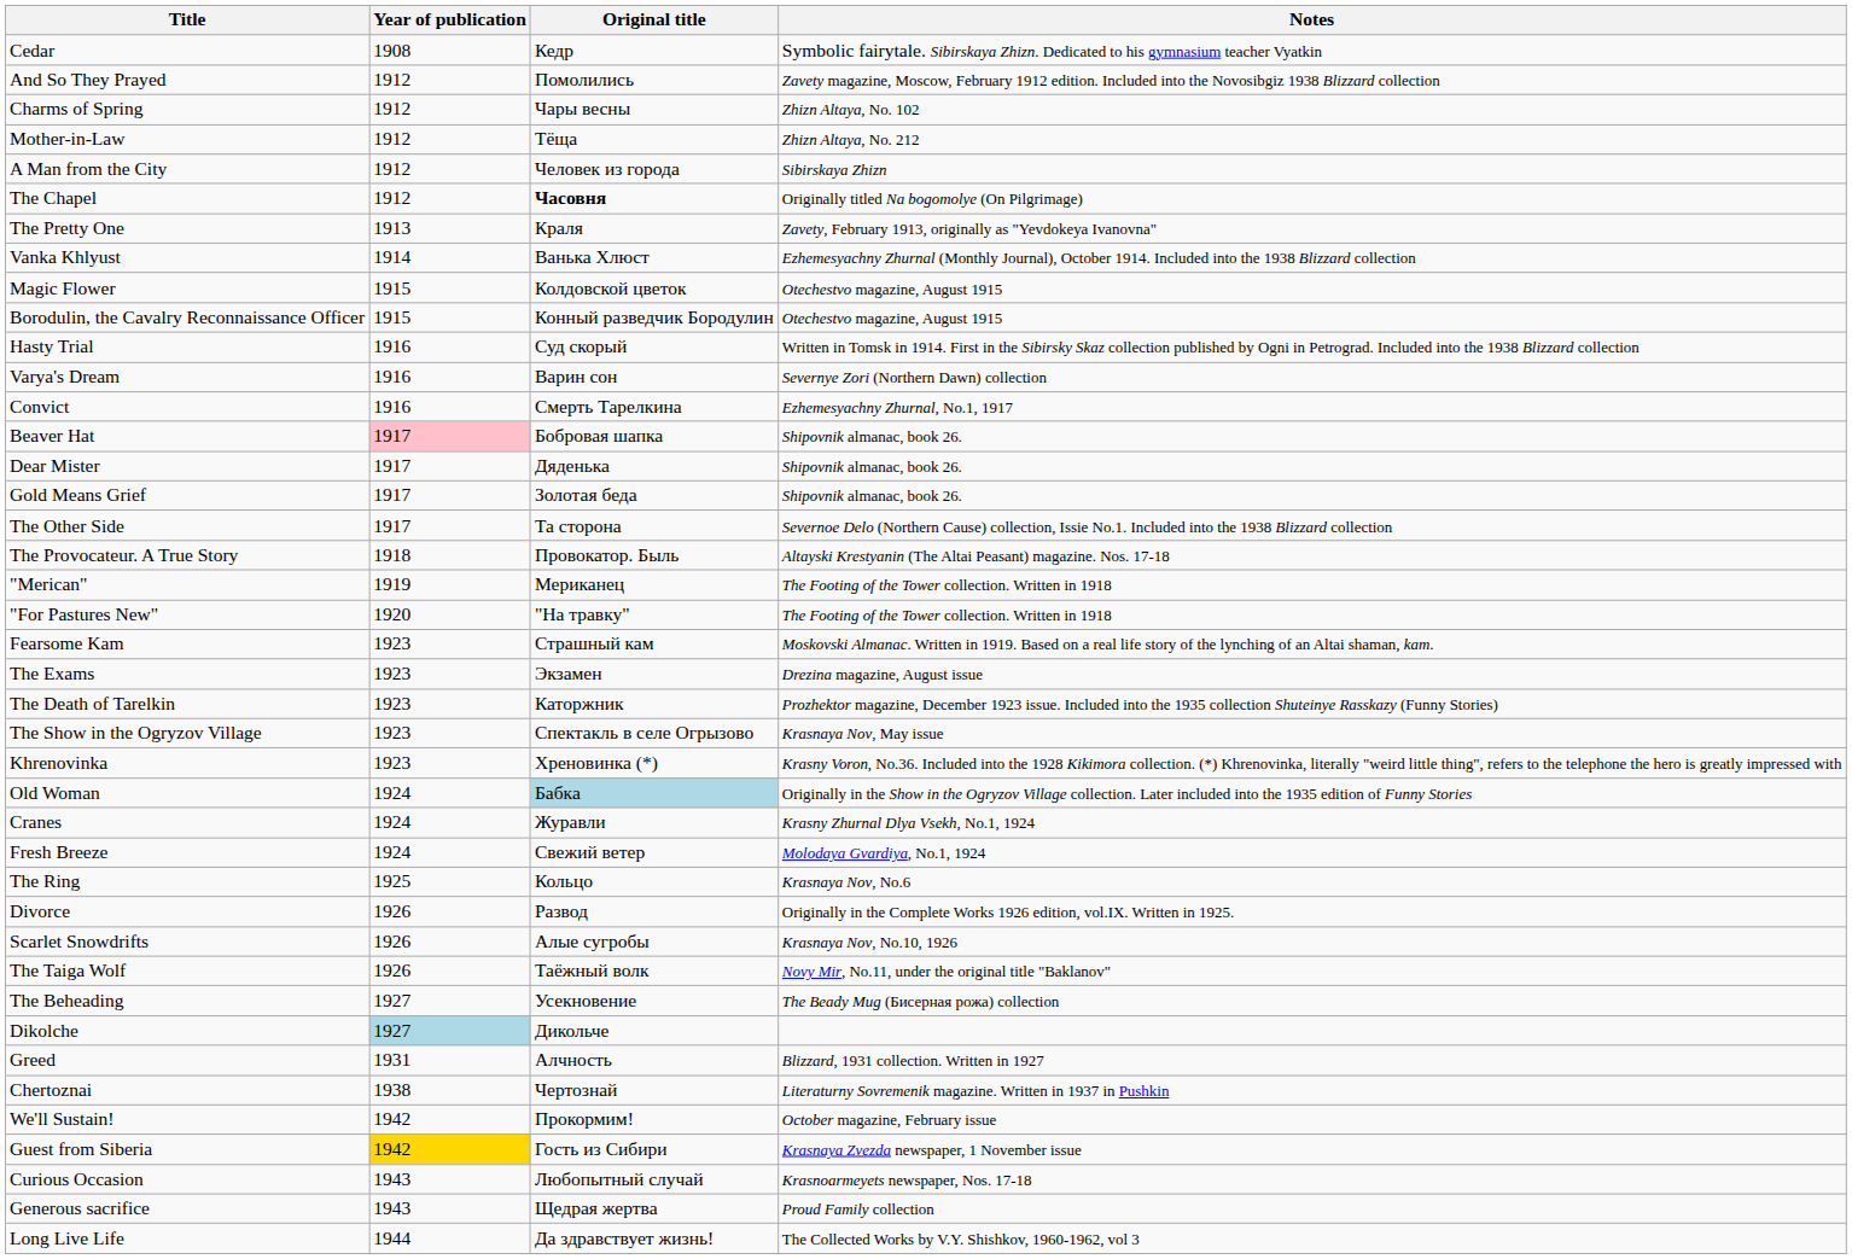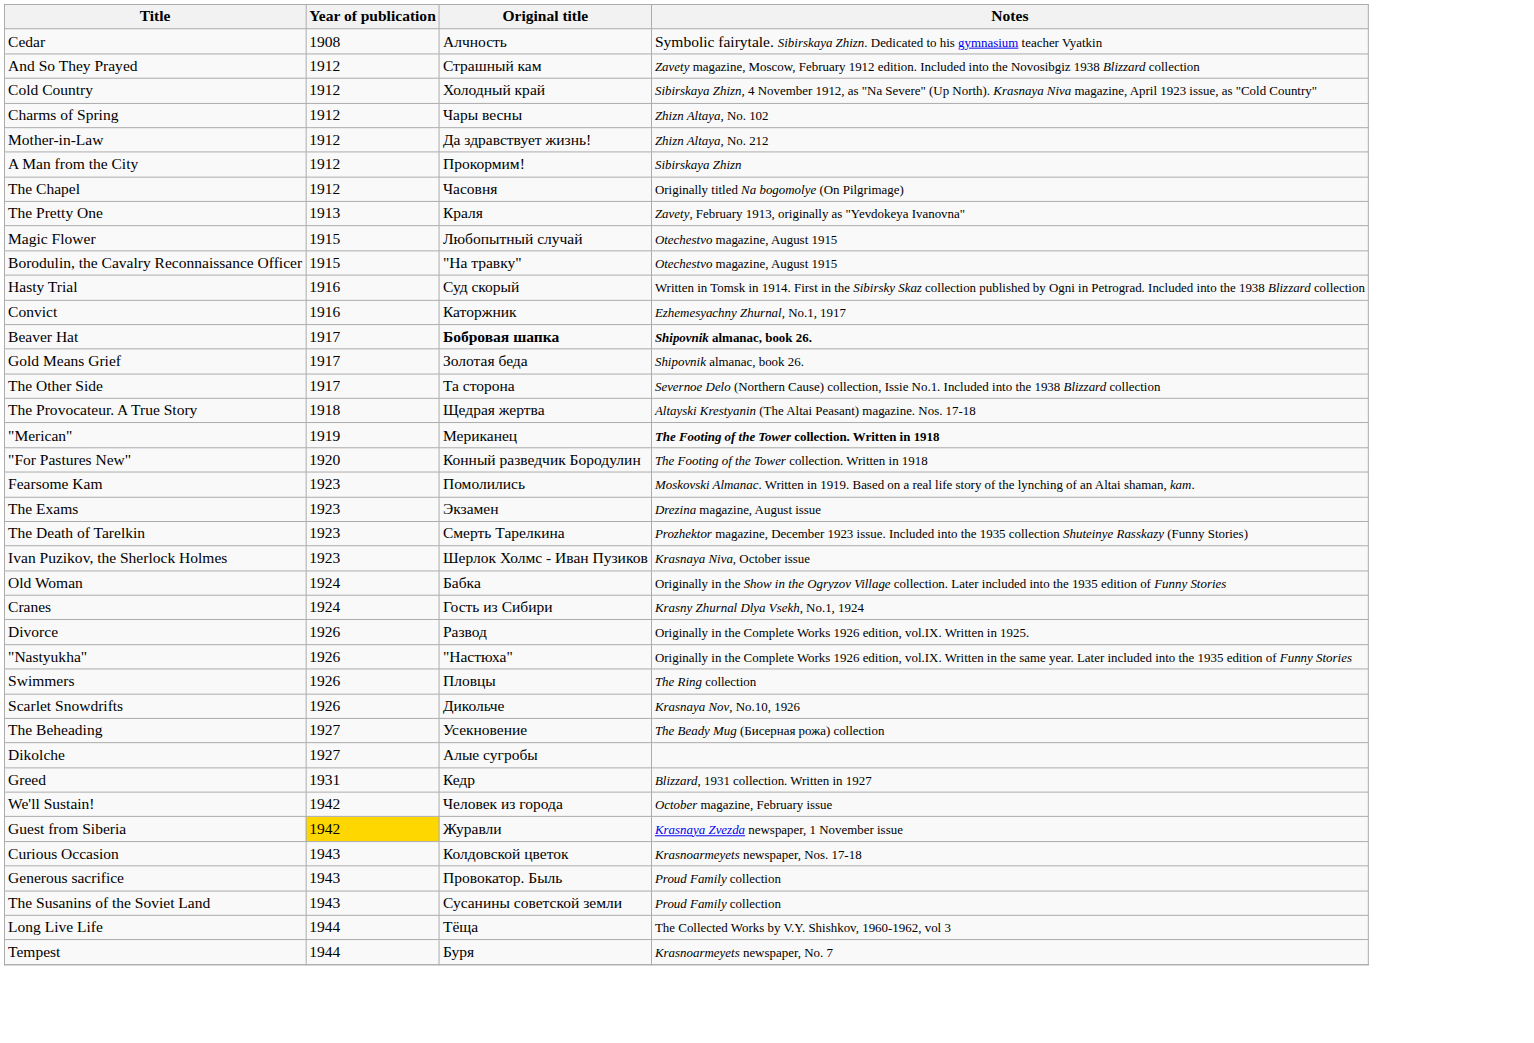 <table class="wikitable">
 <tr>
 <th>Title</th>
 <th>Year of publication</th>
 <th>Original title</th>
 <th>Notes</th>
 </tr>
 <tr>
 <td>Cedar</td>
 <td>1908</td>
-<td>Кедр</td>
+<td>Алчность</td>
 <td>Symbolic fairytale. <small><em>Sibirskaya Zhizn</em>. Dedicated to his <a href='#'>gymnasium</a> teacher Vyatkin</small></td>
 </tr>
 <tr>
 <td>And So They Prayed</td>
 <td>1912</td>
-<td>Помолились</td>
+<td>Страшный кам</td>
 <td><small><em>Zavety</em> magazine, Moscow, February 1912 edition. Included into the Novosibgiz 1938 <em>Blizzard</em> collection  </small></td>
+</tr>
+<tr>
+<td>Cold Country</td>
+<td>1912</td>
+<td>Холодный край</td>
+<td><small><em>Sibirskaya Zhizn</em>, 4 November 1912, as "Na Severe" (Up North). <em>Krasnaya Niva</em> magazine, April 1923 issue, as "Cold Country"</small></td>
 </tr>
 <tr>
 <td>Charms of Spring</td>
 <td>1912</td>
 <td>Чары весны</td>
 <td><small><em>Zhizn Altaya</em>, No. 102</small></td>
 </tr>
 <tr>
 <td>Mother-in-Law</td>
 <td>1912</td>
-<td>Тёща</td>
+<td>Да здравствует жизнь!</td>
 <td><small><em>Zhizn Altaya</em>, No. 212</small></td>
 </tr>
 <tr>
 <td>A Man from the City</td>
 <td>1912</td>
-<td>Человек из города</td>
+<td>Прокормим!</td>
 <td><small><em>Sibirskaya  Zhizn</em></small></td>
 </tr>
 <tr>
 <td>The Chapel</td>
 <td>1912</td>
-<td><strong>Часовня</strong></td>
+<td>Часовня</td>
 <td><small>Originally titled <em>Na bogomolye</em> (On Pilgrimage)</small></td>
 </tr>
 <tr>
 <td>The Pretty One</td>
 <td>1913</td>
 <td>Краля</td>
 <td><small><em>Zavety</em>, February 1913, originally as "Yevdokeya Ivanovna"</small></td>
 </tr>
 <tr>
-<td>Vanka Khlyust</td>
-<td>1914</td>
-<td>Ванька Хлюст</td>
-<td><small><em>Ezhemesyachny Zhurnal</em> (Monthly Journal), October 1914.  Included into the 1938 <em>Blizzard</em> collection</small></td>
-</tr>
-<tr>
 <td>Magic Flower</td>
 <td>1915</td>
-<td>Колдовской цветок</td>
+<td>Любопытный случай</td>
 <td><small><em>Otechestvo</em> magazine, August 1915</small></td>
 </tr>
 <tr>
 <td>Borodulin, the Cavalry Reconnaissance Officer</td>
 <td>1915</td>
-<td>Конный разведчик Бородулин</td>
+<td>"На травку"</td>
 <td><small><em>Otechestvo</em> magazine, August 1915</small></td>
 </tr>
 <tr>
 <td>Hasty Trial</td>
 <td>1916</td>
 <td>Суд скорый</td>
 <td><small>Written in Tomsk in 1914. First in the <em>Sibirsky Skaz</em> collection published by Ogni in Petrograd. Included into the 1938 <em>Blizzard</em> collection</small></td>
 </tr>
 <tr>
-<td>Varya's Dream</td>
-<td>1916</td>
-<td>Варин сон</td>
-<td><small><em>Severnуe Zori</em> (Northern Dawn) collection</small></td>
-</tr>
-<tr>
 <td>Convict</td>
 <td>1916</td>
-<td>Смерть Тарелкина</td>
+<td>Каторжник</td>
 <td><small><em>Ezhemesyachny Zhurnal</em>, No.1, 1917</small></td>
 </tr>
 <tr>
 <td>Beaver Hat</td>
-<td style="background: pink;">1917</td>
-<td>Бобровая шапка</td>
-<td><small><em>Shipovnik</em> almanac, book 26.</small></td>
-</tr>
-<tr>
-<td>Dear Mister</td>
 <td>1917</td>
-<td>Дяденька</td>
-<td><small><em>Shipovnik</em> almanac, book 26.</small></td>
+<td><strong>Бобровая шапка</strong></td>
+<td><strong><small><em>Shipovnik</em> almanac, book 26.</small></strong></td>
 </tr>
 <tr>
 <td>Gold Means Grief</td>
 <td>1917</td>
 <td>Золотая беда</td>
 <td><small><em>Shipovnik</em> almanac, book 26.</small></td>
 </tr>
 <tr>
 <td>The Other Side</td>
 <td>1917</td>
 <td>Та сторона</td>
 <td><small><em>Severnoe Delo</em> (Northern Cause) collection, Issie No.1. Included into the 1938 <em>Blizzard</em>  collection</small></td>
 </tr>
 <tr>
 <td>The Provocateur. A True Story</td>
 <td>1918</td>
-<td>Провокатор. Быль</td>
+<td>Щедрая жертва</td>
 <td><small><em>Altayski Krestyanin</em> (The Altai Peasant) magazine. Nos. 17-18</small></td>
 </tr>
 <tr>
 <td>"Merican"</td>
 <td>1919</td>
 <td>Мериканец</td>
-<td><small><em>The Footing of the Tower</em> collection. Written in 1918</small></td>
+<td><strong><small><em>The Footing of the Tower</em> collection. Written in 1918</small></strong></td>
 </tr>
 <tr>
 <td>"For Pastures New"</td>
 <td>1920</td>
-<td>"На травку"</td>
+<td>Конный разведчик Бородулин</td>
 <td><small><em>The Footing of the Tower</em> collection. Written in 1918</small></td>
 </tr>
 <tr>
 <td>Fearsome Kam</td>
 <td>1923</td>
-<td>Страшный кам</td>
+<td>Помолились</td>
 <td><small><em>Moskovski Almanac</em>. Written in 1919. Based on a real life story of the lynching of an Altai shaman, <em>kam</em>.</small></td>
 </tr>
 <tr>
 <td>The Exams</td>
 <td>1923</td>
 <td>Экзамен</td>
 <td><small><em>Drezina</em> magazine, August issue</small></td>
 </tr>
 <tr>
 <td>The Death of Tarelkin</td>
 <td>1923</td>
-<td>Каторжник</td>
+<td>Смерть Тарелкина</td>
 <td><small><em>Prozhektor</em> magazine, December 1923 issue. Included into the 1935 collection <em>Shuteinye Rasskazy</em> (Funny Stories)</small></td>
 </tr>
 <tr>
-<td>The Show in the Ogryzov Village</td>
+<td>Ivan Puzikov, the Sherlock Holmes</td>
 <td>1923</td>
-<td>Спектакль в селе Огрызово</td>
-<td><small><em>Krasnaya Nov</em>, May issue</small></td>
-</tr>
-<tr>
-<td>Khrenovinka</td>
-<td>1923</td>
-<td>Хреновинка (*)</td>
-<td><small><em>Krasny Voron</em>, No.36. Included into the 1928 <em>Kikimora</em> collection. (*) Khrenovinka, literally "weird little thing", refers to the telephone the hero is greatly impressed with</small></td>
+<td>Шерлок Холмс - Иван Пузиков</td>
+<td><small><em>Krasnaya Niva</em>, October issue</small></td>
 </tr>
 <tr>
 <td>Old Woman</td>
 <td>1924</td>
-<td style="background: lightblue;">Бабка</td>
+<td>Бабка</td>
 <td><small>Originally in the <em>Show in the Ogryzov Village</em> collection. Later included into the 1935 edition of <em>Funny Stories</em></small></td>
 </tr>
 <tr>
 <td>Cranes</td>
 <td>1924</td>
-<td>Журавли</td>
+<td>Гость из Сибири</td>
 <td><small><em>Krasny Zhurnal Dlya Vsekh</em>, No.1, 1924</small></td>
-</tr>
-<tr>
-<td>Fresh Breeze</td>
-<td>1924</td>
-<td>Свежий ветер</td>
-<td><small><em><a href='#'>Molodaya Gvardiya</a></em>, No.1, 1924</small></td>
-</tr>
-<tr>
-<td>The Ring</td>
-<td>1925</td>
-<td>Кольцо</td>
-<td><small><em>Krasnaya Nov</em>, No.6</small></td>
 </tr>
 <tr>
 <td>Divorce</td>
 <td>1926</td>
 <td>Развод</td>
 <td><small>Originally in the Complete Works 1926 edition, vol.IX. Written in 1925.</small></td>
 </tr>
 <tr>
+<td>"Nastyukha"</td>
+<td>1926</td>
+<td>"Настюха"</td>
+<td><small>Originally in the Complete Works 1926 edition, vol.IX. Written in the same year. Later included into the 1935 edition of <em>Funny Stories</em></small></td>
+</tr>
+<tr>
+<td>Swimmers</td>
+<td>1926</td>
+<td>Пловцы</td>
+<td><small><em>The Ring</em> collection</small></td>
+</tr>
+<tr>
 <td>Scarlet Snowdrifts</td>
 <td>1926</td>
-<td>Алые сугробы</td>
+<td>Дикольче</td>
 <td><small><em>Krasnaya Nov</em>, No.10, 1926</small></td>
-</tr>
-<tr>
-<td>The Taiga Wolf</td>
-<td>1926</td>
-<td>Таёжный волк</td>
-<td><small><em><a href='#'>Novy Mir</a></em>, No.11, under the original title "Baklanov"</small></td>
 </tr>
 <tr>
 <td>The Beheading</td>
 <td>1927</td>
 <td>Усекновение</td>
 <td><small><em>The Beady Mug</em> (Бисерная рожа) collection</small></td>
 </tr>
 <tr>
 <td>Dikolche</td>
-<td style="background: lightblue;">1927</td>
-<td>Дикольче</td>
+<td>1927</td>
+<td>Алые сугробы</td>
 <td></td>
 </tr>
 <tr>
 <td>Greed</td>
 <td>1931</td>
-<td>Алчность</td>
+<td>Кедр</td>
 <td><small><em>Blizzard</em>, 1931 collection. Written in 1927</small></td>
-</tr>
-<tr>
-<td>Chertoznai</td>
-<td>1938</td>
-<td>Чертознай</td>
-<td><small><em>Literaturny Sovremenik</em> magazine. Written in 1937 in <a href='#'>Pushkin</a></small></td>
 </tr>
 <tr>
 <td>We'll Sustain!</td>
 <td>1942</td>
-<td>Прокормим!</td>
+<td>Человек из города</td>
 <td><small><em>October</em> magazine, February issue</small></td>
 </tr>
 <tr>
 <td>Guest from Siberia</td>
 <td style="background: gold;">1942</td>
-<td>Гость из Сибири</td>
+<td>Журавли</td>
 <td><small><em><a href='#'>Krasnaya Zvezda</a></em> newspaper, 1 November issue</small></td>
 </tr>
 <tr>
 <td>Curious Occasion</td>
 <td>1943</td>
-<td>Любопытный случай</td>
+<td>Колдовской цветок</td>
 <td><small><em>Krasnoarmeyets</em> newspaper, Nos. 17-18</small></td>
 </tr>
 <tr>
 <td>Generous sacrifice</td>
 <td>1943</td>
-<td>Щедрая жертва</td>
+<td>Провокатор. Быль</td>
+<td><small><em>Proud Family</em> collection</small></td>
+</tr>
+<tr>
+<td>The Susanins of the Soviet Land</td>
+<td>1943</td>
+<td>Сусанины советской земли</td>
 <td><small><em>Proud Family</em> collection</small></td>
 </tr>
 <tr>
 <td>Long Live Life</td>
 <td>1944</td>
-<td>Да здравствует жизнь!</td>
+<td>Тёща</td>
 <td><small>The Collected Works by V.Y. Shishkov, 1960-1962, vol 3</small></td>
+</tr>
+<tr>
+<td>Tempest</td>
+<td>1944</td>
+<td>Буря</td>
+<td><small><em>Krasnoarmeyets</em> newspaper, No. 7</small></td>
 </tr>
 <tr>
 </tr>
 </table>
